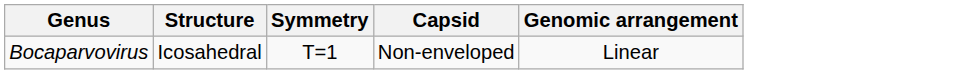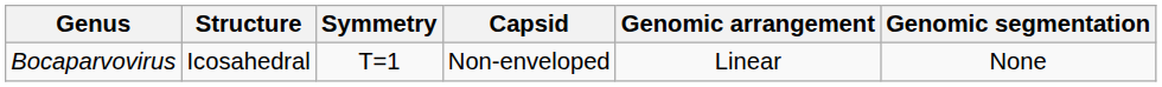 <table class="wikitable sortable" style="text-align:center">
 <tr>
 <th>Genus</th>
 <th>Structure</th>
 <th>Symmetry</th>
 <th>Capsid</th>
 <th>Genomic arrangement</th>
+<th>Genomic segmentation</th>
 </tr>
 <tr>
 <td><em>Bocaparvovirus</em></td>
 <td>Icosahedral</td>
 <td>T=1</td>
 <td>Non-enveloped</td>
 <td>Linear</td>
+<td>None</td>
 </tr>
 </table>
